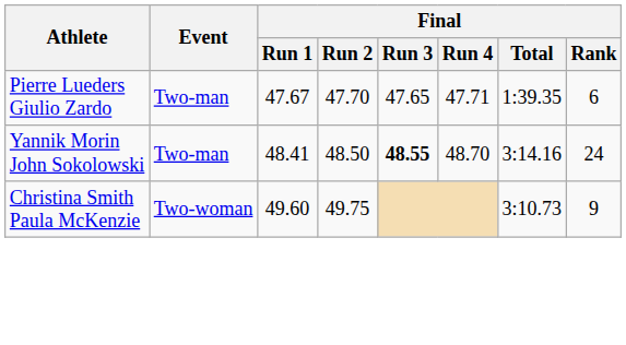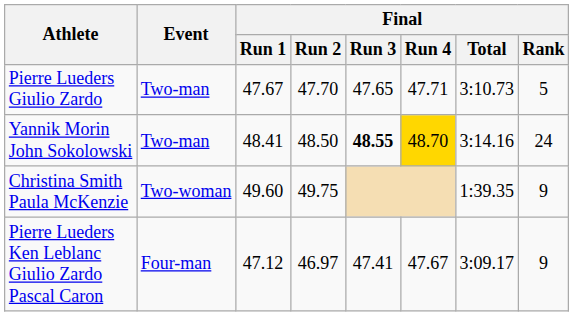 <table class="wikitable" style="font-size:90%">
 <tr>
 <th rowspan="2">Athlete</th>
 <th rowspan="2">Event</th>
 <th colspan="6">Final</th>
 </tr>
 <tr>
 <th>Run 1</th>
 <th>Run 2</th>
 <th>Run 3</th>
 <th>Run 4</th>
 <th>Total</th>
 <th>Rank</th>
 </tr>
 <tr>
 <td><a href='#'>Pierre Lueders</a><br><a href='#'>Giulio Zardo</a></td>
 <td><a href='#'>Two-man</a></td>
 <td align="center">47.67</td>
 <td align="center">47.70</td>
 <td align="center">47.65</td>
 <td align="center">47.71</td>
-<td align="center">1:39.35</td>
-<td align="center">6</td>
+<td align="center">3:10.73</td>
+<td align="center">5</td>
 </tr>
 <tr>
 <td><a href='#'>Yannik Morin</a><br><a href='#'>John Sokolowski</a></td>
 <td><a href='#'>Two-man</a></td>
 <td align="center">48.41</td>
 <td align="center">48.50</td>
 <td align="center"><strong>48.55</strong></td>
-<td align="center">48.70</td>
+<td align="center" style="background: gold;">48.70</td>
 <td align="center">3:14.16</td>
 <td align="center">24</td>
 </tr>
 <tr>
 <td><a href='#'>Christina Smith</a><br><a href='#'>Paula McKenzie</a></td>
 <td><a href='#'>Two-woman</a></td>
 <td align="center">49.60</td>
 <td align="center">49.75</td>
 <td colspan=2 bgcolor=wheat></td>
-<td align="center">3:10.73</td>
+<td align="center">1:39.35</td>
+<td align="center">9</td>
+</tr>
+<tr>
+<td><a href='#'>Pierre Lueders</a><br><a href='#'>Ken Leblanc</a><br><a href='#'>Giulio Zardo</a><br><a href='#'>Pascal Caron</a></td>
+<td><a href='#'>Four-man</a></td>
+<td align="center">47.12</td>
+<td align="center">46.97</td>
+<td align="center">47.41</td>
+<td align="center">47.67</td>
+<td align="center">3:09.17</td>
 <td align="center">9</td>
 </tr>
 </table>
